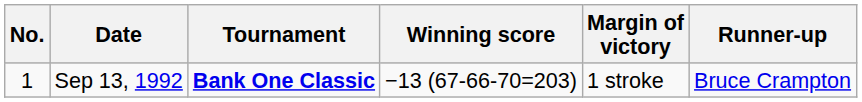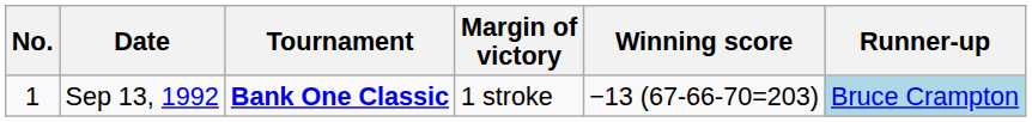 <table class="wikitable" style="font-size:95%;">
 <tr>
 <th>No.</th>
 <th>Date</th>
 <th>Tournament</th>
+<th>Margin of<br>victory</th>
 <th>Winning score</th>
-<th>Margin of<br>victory</th>
 <th>Runner-up</th>
 </tr>
 <tr>
 <td align=center>1</td>
 <td align=right>Sep 13, <a href='#'>1992</a></td>
 <td><strong><a href='#'>Bank One Classic</a></strong></td>
+<td>1 stroke</td>
 <td>−13 (67-66-70=203)</td>
-<td>1 stroke</td>
-<td> <a href='#'>Bruce Crampton</a></td>
+<td style="background: lightblue;"> <a href='#'>Bruce Crampton</a></td>
 </tr>
 </table>
